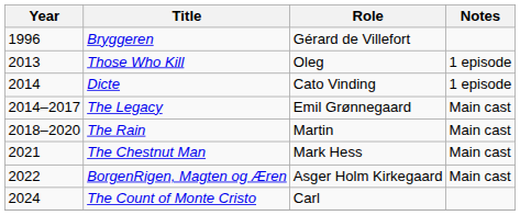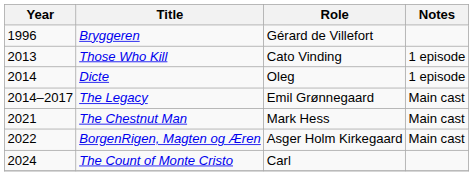 <table class="wikitable sortable">
 <tr>
 <th>Year</th>
 <th>Title</th>
 <th>Role</th>
 <th class="unsortable">Notes</th>
 </tr>
 <tr>
 <td>1996</td>
 <td><em><a href='#'>Bryggeren</a></em></td>
 <td>Gérard de Villefort</td>
 <td></td>
 </tr>
 <tr>
 <td>2013</td>
 <td><em><a href='#'>Those Who Kill</a></em></td>
-<td>Oleg</td>
+<td>Cato Vinding</td>
 <td>1 episode</td>
 </tr>
 <tr>
 <td>2014</td>
 <td><em><a href='#'>Dicte</a></em></td>
-<td>Cato Vinding</td>
+<td>Oleg</td>
 <td>1 episode</td>
 </tr>
 <tr>
 <td>2014–2017</td>
 <td><em><a href='#'>The Legacy</a></em></td>
 <td>Emil Grønnegaard</td>
-<td>Main cast</td>
-</tr>
-<tr>
-<td>2018–2020</td>
-<td><em><a href='#'>The Rain</a></em></td>
-<td>Martin</td>
 <td>Main cast</td>
 </tr>
 <tr>
 <td>2021</td>
 <td><em><a href='#'>The Chestnut Man</a></em></td>
 <td>Mark Hess</td>
 <td>Main cast</td>
 </tr>
 <tr>
 <td>2022</td>
 <td><a href='#'><em>BorgenRigen, Magten og Æren</em></a></td>
 <td>Asger Holm Kirkegaard</td>
 <td>Main cast</td>
 </tr>
 <tr>
 <td>2024</td>
 <td><a href='#'><em>The Count of Monte Cristo</em></a></td>
 <td>Carl</td>
 <td></td>
 </tr>
 <tr>
 </tr>
 </table>
